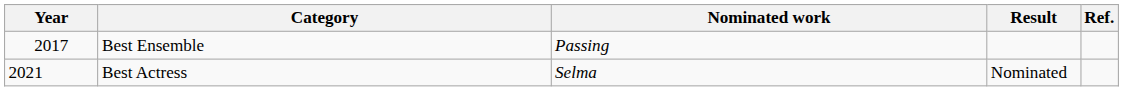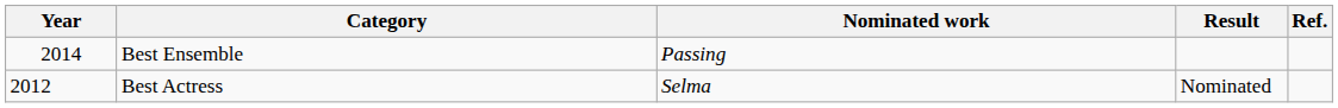 <table class=wikitable>
 <tr>
 <th scope="col" style="width:5em;">Year</th>
 <th scope="col" style="width:26em;">Category</th>
 <th scope="col" style="width:25em;">Nominated work</th>
 <th scope="col" style="width:5em;">Result</th>
 <th>Ref.</th>
 </tr>
 <tr>
-<td style="text-align:center;">2017</td>
+<td style="text-align:center;">2014</td>
 <td>Best Ensemble</td>
 <td><em>Passing</em></td>
 <td></td>
 <td style="text-align: center;"></td>
 </tr>
 <tr>
-<td>2021</td>
+<td>2012</td>
 <td>Best Actress</td>
 <td><em>Selma</em></td>
 <td>Nominated</td>
 </tr>
 </table>
